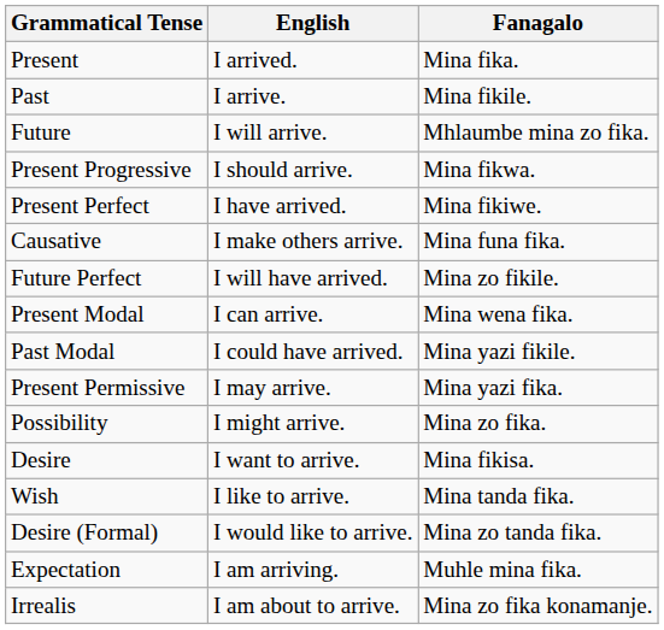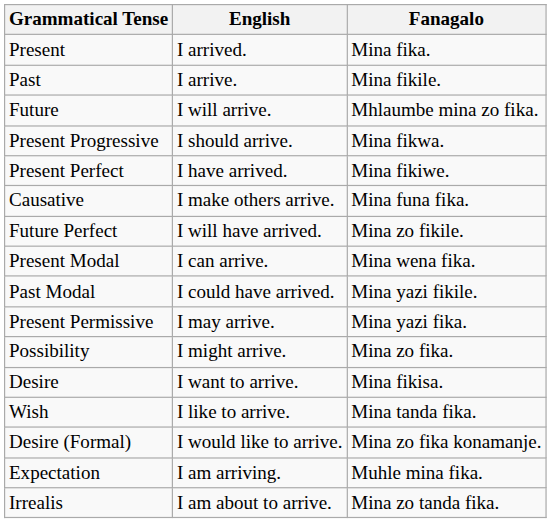 <table class="wikitable">
 <tr>
 <th><strong>Grammatical Tense</strong></th>
 <th><strong>English</strong></th>
 <th><strong>Fanagalo</strong></th>
 </tr>
 <tr>
 <td>Present</td>
 <td>I arrived.</td>
 <td>Mina fika.</td>
 </tr>
 <tr>
 <td>Past</td>
 <td>I arrive.</td>
 <td>Mina fikile.</td>
 </tr>
 <tr>
 <td>Future</td>
 <td>I will arrive.</td>
 <td>Mhlaumbe mina zo fika.</td>
 </tr>
 <tr>
 <td>Present Progressive</td>
 <td>I should arrive.</td>
 <td>Mina fikwa.</td>
 </tr>
 <tr>
 <td>Present Perfect</td>
 <td>I have arrived.</td>
 <td>Mina fikiwe.</td>
 </tr>
 <tr>
 <td>Causative</td>
 <td>I make others arrive.</td>
 <td>Mina funa fika.</td>
 </tr>
 <tr>
 <td>Future Perfect</td>
 <td>I will have arrived.</td>
 <td>Mina zo fikile.</td>
 </tr>
 <tr>
 <td>Present Modal</td>
 <td>I can arrive.</td>
 <td>Mina wena fika.</td>
 </tr>
 <tr>
 <td>Past Modal</td>
 <td>I could have arrived.</td>
 <td>Mina yazi fikile.</td>
 </tr>
 <tr>
 <td>Present Permissive</td>
 <td>I may arrive.</td>
 <td>Mina yazi fika.</td>
 </tr>
 <tr>
 <td>Possibility</td>
 <td>I might arrive.</td>
 <td>Mina zo fika.</td>
 </tr>
 <tr>
 <td>Desire</td>
 <td>I want to arrive.</td>
 <td>Mina fikisa.</td>
 </tr>
 <tr>
 <td>Wish</td>
 <td>I like to arrive.</td>
 <td>Mina tanda fika.</td>
 </tr>
 <tr>
 <td>Desire (Formal)</td>
 <td>I would like to arrive.</td>
-<td>Mina zo tanda fika.</td>
+<td>Mina zo fika konamanje.</td>
 </tr>
 <tr>
 <td>Expectation</td>
 <td>I am arriving.</td>
 <td>Muhle mina fika.</td>
 </tr>
 <tr>
 <td>Irrealis</td>
 <td>I am about to arrive.</td>
-<td>Mina zo fika konamanje.</td>
+<td>Mina zo tanda fika.</td>
 </tr>
 </table>
